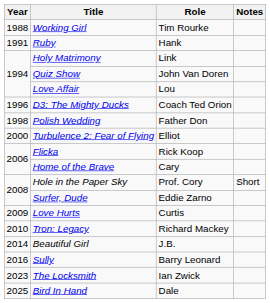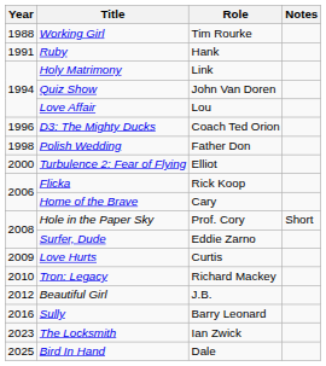 <table class="wikitable sortable">
 <tr>
 <th>Year</th>
 <th>Title</th>
 <th>Role</th>
 <th class="unsortable">Notes</th>
 </tr>
 <tr>
 <td>1988</td>
 <td><em><a href='#'>Working Girl</a></em></td>
 <td>Tim Rourke</td>
 <td></td>
 </tr>
 <tr>
 <td>1991</td>
 <td><em><a href='#'>Ruby</a></em></td>
 <td>Hank</td>
 <td></td>
 </tr>
 <tr>
 <td rowspan=3>1994</td>
 <td><em><a href='#'>Holy Matrimony</a></em></td>
 <td>Link</td>
 <td></td>
 </tr>
 <tr>
 <td><em><a href='#'>Quiz Show</a></em></td>
 <td>John Van Doren</td>
 <td></td>
 </tr>
 <tr>
 <td><em><a href='#'>Love Affair</a></em></td>
 <td>Lou</td>
 <td></td>
 </tr>
 <tr>
 <td>1996</td>
 <td><em><a href='#'>D3: The Mighty Ducks</a></em></td>
 <td>Coach Ted Orion</td>
 <td></td>
 </tr>
 <tr>
 <td>1998</td>
 <td><em><a href='#'>Polish Wedding</a></em></td>
 <td>Father Don</td>
 <td></td>
 </tr>
 <tr>
 <td>2000</td>
 <td><em><a href='#'>Turbulence 2: Fear of Flying</a></em></td>
 <td>Elliot</td>
 <td></td>
 </tr>
 <tr>
 <td rowspan=2>2006</td>
 <td><em><a href='#'>Flicka</a></em></td>
 <td>Rick Koop</td>
 <td></td>
 </tr>
 <tr>
 <td><em><a href='#'>Home of the Brave</a></em></td>
 <td>Cary</td>
 <td></td>
 </tr>
 <tr>
 <td rowspan=2>2008</td>
 <td><em>Hole in the Paper Sky</em></td>
 <td>Prof. Cory</td>
 <td>Short</td>
 </tr>
 <tr>
 <td><em><a href='#'>Surfer, Dude</a></em></td>
 <td>Eddie Zarno</td>
 <td></td>
 </tr>
 <tr>
 <td>2009</td>
 <td><em><a href='#'>Love Hurts</a></em></td>
 <td>Curtis</td>
 <td></td>
 </tr>
 <tr>
 <td>2010</td>
 <td><em><a href='#'>Tron: Legacy</a></em></td>
 <td>Richard Mackey</td>
 <td></td>
 </tr>
 <tr>
-<td>2014</td>
+<td>2012</td>
 <td><em>Beautiful Girl</em></td>
 <td>J.B.</td>
 <td></td>
 </tr>
 <tr>
 <td>2016</td>
 <td><em><a href='#'>Sully</a></em></td>
 <td>Barry Leonard</td>
 <td></td>
 </tr>
 <tr>
 <td>2023</td>
 <td><em><a href='#'>The Locksmith</a></em></td>
 <td>Ian Zwick</td>
 <td></td>
 </tr>
 <tr>
 <td>2025</td>
 <td><em><a href='#'>Bird In Hand</a></em></td>
 <td>Dale</td>
 <td></td>
 </tr>
 </table>
